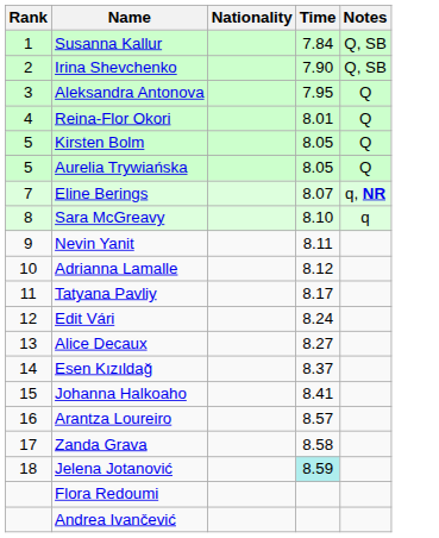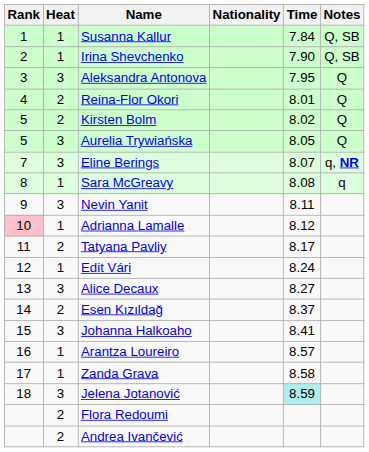 <table class="wikitable sortable" style="text-align:center">
 <tr>
 <th>Rank</th>
+<th>Heat</th>
 <th>Name</th>
 <th>Nationality</th>
 <th>Time</th>
 <th>Notes</th>
 </tr>
 <tr bgcolor=ccffcc>
+<td>1</td>
 <td>1</td>
 <td align="left"><a href='#'>Susanna Kallur</a></td>
 <td align=left></td>
 <td>7.84</td>
 <td>Q, SB</td>
 </tr>
 <tr bgcolor=ccffcc>
 <td>2</td>
+<td>1</td>
 <td align="left"><a href='#'>Irina Shevchenko</a></td>
 <td align=left></td>
 <td>7.90</td>
 <td>Q, SB</td>
 </tr>
 <tr bgcolor=ccffcc>
+<td>3</td>
 <td>3</td>
 <td align="left"><a href='#'>Aleksandra Antonova</a></td>
 <td align=left></td>
 <td>7.95</td>
 <td>Q</td>
 </tr>
 <tr bgcolor=ccffcc>
 <td>4</td>
+<td>2</td>
 <td align="left"><a href='#'>Reina-Flor Okori</a></td>
 <td align=left></td>
 <td>8.01</td>
 <td>Q</td>
 </tr>
 <tr bgcolor=ccffcc>
 <td>5</td>
+<td>2</td>
 <td align="left"><a href='#'>Kirsten Bolm</a></td>
 <td align=left></td>
-<td>8.05</td>
+<td>8.02</td>
 <td>Q</td>
 </tr>
 <tr bgcolor=ccffcc>
 <td>5</td>
+<td>3</td>
 <td align="left"><a href='#'>Aurelia Trywiańska</a></td>
 <td align=left></td>
 <td>8.05</td>
 <td>Q</td>
 </tr>
 <tr bgcolor=ddffdd>
 <td>7</td>
+<td>3</td>
 <td align="left"><a href='#'>Eline Berings</a></td>
 <td align=left></td>
 <td>8.07</td>
 <td>q, <strong><a href='#'>NR</a></strong></td>
 </tr>
 <tr bgcolor=ddffdd>
 <td>8</td>
+<td>1</td>
 <td align="left"><a href='#'>Sara McGreavy</a></td>
 <td align=left></td>
-<td>8.10</td>
+<td>8.08</td>
 <td>q</td>
 </tr>
 <tr>
 <td>9</td>
+<td>3</td>
 <td align="left"><a href='#'>Nevin Yanit</a></td>
 <td align=left></td>
 <td>8.11</td>
 <td></td>
 </tr>
 <tr>
-<td>10</td>
+<td style="background: pink;">10</td>
+<td>1</td>
 <td align="left"><a href='#'>Adrianna Lamalle</a></td>
 <td align=left></td>
 <td>8.12</td>
 <td></td>
 </tr>
 <tr>
 <td>11</td>
+<td>2</td>
 <td align="left"><a href='#'>Tatyana Pavliy</a></td>
 <td align=left></td>
 <td>8.17</td>
 <td></td>
 </tr>
 <tr>
 <td>12</td>
+<td>1</td>
 <td align="left"><a href='#'>Edit Vári</a></td>
 <td align=left></td>
 <td>8.24</td>
 <td></td>
 </tr>
 <tr>
 <td>13</td>
+<td>3</td>
 <td align="left"><a href='#'>Alice Decaux</a></td>
 <td align=left></td>
 <td>8.27</td>
 <td></td>
 </tr>
 <tr>
 <td>14</td>
+<td>2</td>
 <td align="left"><a href='#'>Esen Kızıldağ</a></td>
 <td align=left></td>
 <td>8.37</td>
 <td></td>
 </tr>
 <tr>
 <td>15</td>
+<td>3</td>
 <td align="left"><a href='#'>Johanna Halkoaho</a></td>
 <td align=left></td>
 <td>8.41</td>
 <td></td>
 </tr>
 <tr>
 <td>16</td>
+<td>1</td>
 <td align="left"><a href='#'>Arantza Loureiro</a></td>
 <td align=left></td>
 <td>8.57</td>
 <td></td>
 </tr>
 <tr>
 <td>17</td>
+<td>1</td>
 <td align="left"><a href='#'>Zanda Grava</a></td>
 <td align=left></td>
 <td>8.58</td>
 <td></td>
 </tr>
 <tr>
 <td>18</td>
+<td>3</td>
 <td align="left"><a href='#'>Jelena Jotanović</a></td>
 <td align=left></td>
 <td style="background: paleturquoise;">8.59</td>
 <td></td>
 </tr>
 <tr>
 <td></td>
+<td>2</td>
 <td align="left"><a href='#'>Flora Redoumi</a></td>
 <td align=left></td>
 <td></td>
 <td></td>
 </tr>
 <tr>
 <td></td>
+<td>2</td>
 <td align="left"><a href='#'>Andrea Ivančević</a></td>
 <td align=left></td>
 <td></td>
 <td></td>
 </tr>
 </table>
